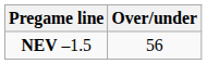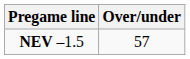 <table class="wikitable">
 <tr align="center">
 <th style=>Pregame line</th>
 <th style=>Over/under</th>
 </tr>
 <tr align="center">
 <td><strong>NEV</strong> –1.5</td>
-<td>56</td>
+<td>57</td>
 </tr>
 </table>
